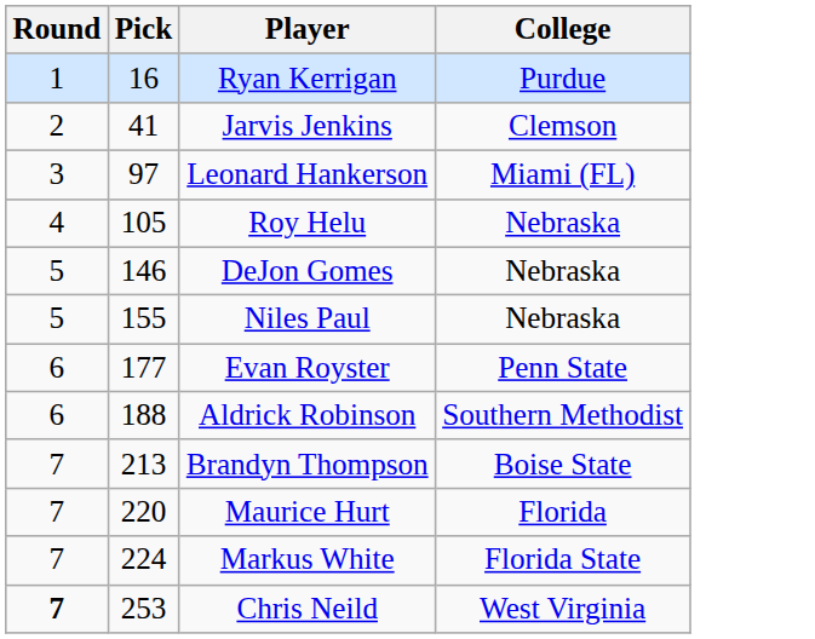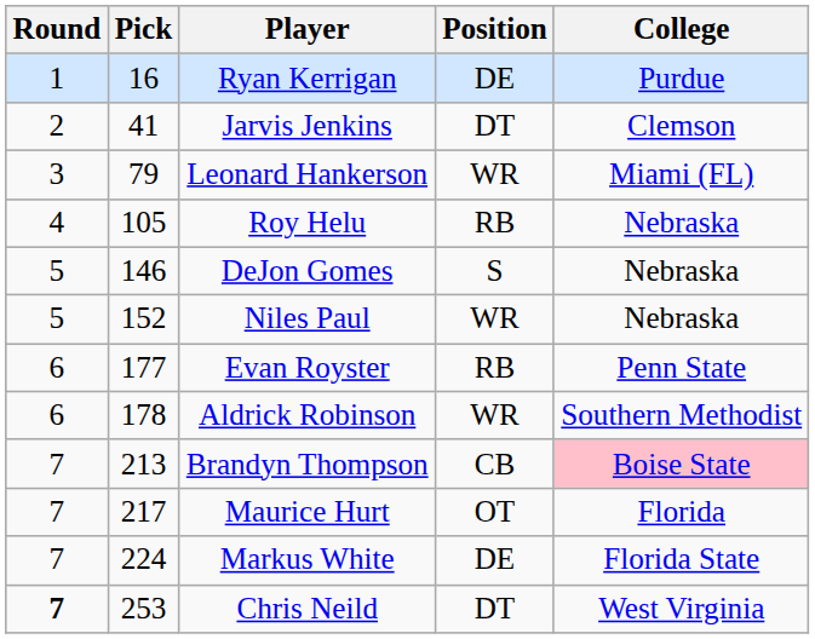 <table class="wikitable sortable sortable"  style="text-align:center;">
 <tr>
 <th>Round</th>
 <th>Pick</th>
 <th>Player</th>
+<th>Position</th>
 <th>College</th>
 </tr>
 <tr style="background:#d0e7ff;">
 <td>1</td>
 <td>16</td>
 <td><a href='#'>Ryan Kerrigan</a></td>
+<td>DE</td>
 <td><a href='#'>Purdue</a></td>
 </tr>
 <tr>
 <td>2</td>
 <td>41</td>
 <td><a href='#'>Jarvis Jenkins</a></td>
+<td>DT</td>
 <td><a href='#'>Clemson</a></td>
 </tr>
 <tr>
 <td>3</td>
-<td>97</td>
+<td>79</td>
 <td><a href='#'>Leonard Hankerson</a></td>
+<td>WR</td>
 <td><a href='#'>Miami (FL)</a></td>
 </tr>
 <tr>
 <td>4</td>
 <td>105</td>
 <td><a href='#'>Roy Helu</a></td>
+<td>RB</td>
 <td><a href='#'>Nebraska</a></td>
 </tr>
 <tr>
 <td>5</td>
 <td>146</td>
 <td><a href='#'>DeJon Gomes</a></td>
+<td>S</td>
 <td>Nebraska</td>
 </tr>
 <tr>
 <td>5</td>
-<td>155</td>
+<td>152</td>
 <td><a href='#'>Niles Paul</a></td>
+<td>WR</td>
 <td>Nebraska</td>
 </tr>
 <tr>
 <td>6</td>
 <td>177</td>
 <td><a href='#'>Evan Royster</a></td>
+<td>RB</td>
 <td><a href='#'>Penn State</a></td>
 </tr>
 <tr>
 <td>6</td>
-<td>188</td>
+<td>178</td>
 <td><a href='#'>Aldrick Robinson</a></td>
+<td>WR</td>
 <td><a href='#'>Southern Methodist</a></td>
 </tr>
 <tr>
 <td>7</td>
 <td>213</td>
 <td><a href='#'>Brandyn Thompson</a></td>
-<td><a href='#'>Boise State</a></td>
+<td>CB</td>
+<td style="background: pink;"><a href='#'>Boise State</a></td>
 </tr>
 <tr>
 <td>7</td>
-<td>220</td>
+<td>217</td>
 <td><a href='#'>Maurice Hurt</a></td>
+<td>OT</td>
 <td><a href='#'>Florida</a></td>
 </tr>
 <tr>
 <td>7</td>
 <td>224</td>
 <td><a href='#'>Markus White</a></td>
+<td>DE</td>
 <td><a href='#'>Florida State</a></td>
 </tr>
 <tr>
 <td><strong>7</strong></td>
 <td>253</td>
 <td><a href='#'>Chris Neild</a></td>
+<td>DT</td>
 <td><a href='#'>West Virginia</a></td>
 </tr>
 </table>
